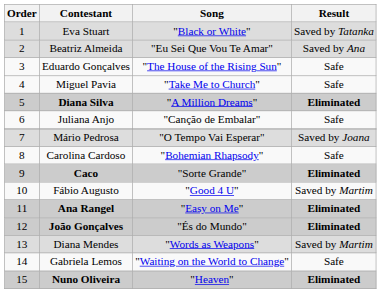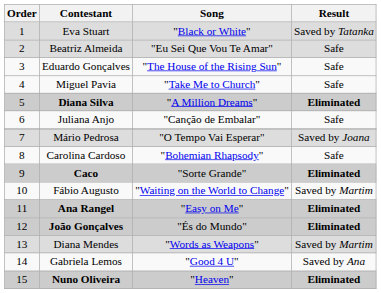 <table class="wikitable plainrowheaders" style="text-align:center;">
 <tr>
 <th>Order</th>
 <th>Contestant</th>
 <th>Song</th>
 <th>Result</th>
 </tr>
 <tr style="background:#ddd;">
 <td>1</td>
 <td>Eva Stuart</td>
 <td>"<a href='#'>Black or White</a>"</td>
 <td>Saved by <em>Tatanka</em></td>
 </tr>
 <tr style="background:#ddd;">
 <td>2</td>
 <td>Beatriz Almeida</td>
 <td>"Eu Sei Que Vou Te Amar"</td>
-<td>Saved by <em>Ana</em></td>
+<td>Safe</td>
 </tr>
 <tr>
 <td>3</td>
 <td>Eduardo Gonçalves</td>
 <td>"<a href='#'>The House of the Rising Sun</a>"</td>
 <td>Safe</td>
 </tr>
 <tr>
 <td>4</td>
 <td>Miguel Pavia</td>
 <td>"<a href='#'>Take Me to Church</a>"</td>
 <td>Safe</td>
 </tr>
 <tr style="background:#ccc;">
 <td>5</td>
 <td><strong>Diana Silva</strong></td>
 <td>"<a href='#'>A Million Dreams</a>"</td>
 <td><strong>Eliminated</strong></td>
 </tr>
 <tr>
 <td>6</td>
 <td>Juliana Anjo</td>
 <td>"Canção de Embalar"</td>
 <td>Safe</td>
 </tr>
 <tr>
 </tr>
 <tr style="background:#ddd;">
 <td>7</td>
 <td>Mário Pedrosa</td>
 <td>"O Tempo Vai Esperar"</td>
 <td>Saved by <em>Joana</em></td>
 </tr>
 <tr>
 <td>8</td>
 <td>Carolina Cardoso</td>
 <td>"<a href='#'>Bohemian Rhapsody</a>"</td>
 <td>Safe</td>
 </tr>
 <tr style="background:#ccc;">
 <td>9</td>
 <td><strong>Caco</strong></td>
 <td>"Sorte Grande"</td>
 <td><strong>Eliminated</strong></td>
 </tr>
 <tr>
 <td>10</td>
 <td>Fábio Augusto</td>
-<td>"<a href='#'>Good 4 U</a>"</td>
+<td>"<a href='#'>Waiting on the World to Change</a>"</td>
 <td>Saved by <em>Martim</em></td>
 </tr>
 <tr style="background:#ccc;">
 <td>11</td>
 <td><strong>Ana Rangel</strong></td>
 <td>"<a href='#'>Easy on Me</a>"</td>
 <td><strong>Eliminated</strong></td>
 </tr>
 <tr style="background:#ccc;">
 <td>12</td>
 <td><strong>João Gonçalves</strong></td>
 <td>"És do Mundo"</td>
 <td><strong>Eliminated</strong></td>
 </tr>
 <tr style="background:#ddd;">
 <td>13</td>
 <td>Diana Mendes</td>
 <td>"<a href='#'>Words as Weapons</a>"</td>
 <td>Saved by <em>Martim</em></td>
 </tr>
 <tr>
 <td>14</td>
 <td>Gabriela Lemos</td>
-<td>"<a href='#'>Waiting on the World to Change</a>"</td>
-<td>Safe</td>
+<td>"<a href='#'>Good 4 U</a>"</td>
+<td>Saved by <em>Ana</em></td>
 </tr>
 <tr style="background:#ccc;">
 <td>15</td>
 <td><strong>Nuno Oliveira</strong></td>
 <td>"<a href='#'>Heaven</a>"</td>
 <td><strong>Eliminated</strong></td>
 </tr>
 </table>
